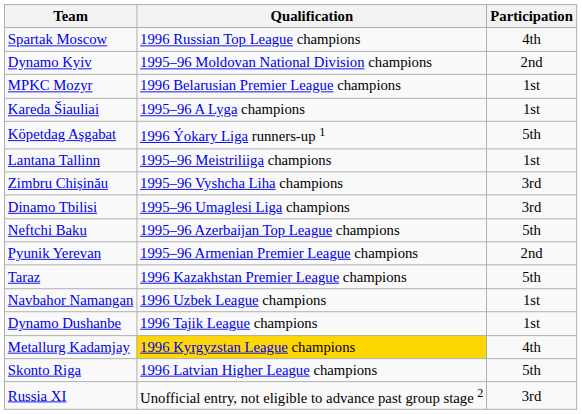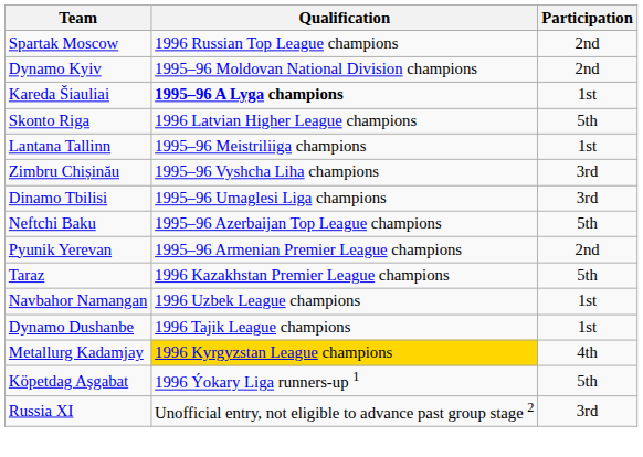 <table class="wikitable">
 <tr>
 <th>Team</th>
 <th>Qualification</th>
 <th>Participation</th>
 </tr>
 <tr>
 <td> <a href='#'>Spartak Moscow</a></td>
 <td><a href='#'>1996 Russian Top League</a> champions</td>
-<td align=center>4th</td>
+<td align=center>2nd</td>
 </tr>
 <tr>
 <td> <a href='#'>Dynamo Kyiv</a></td>
 <td><a href='#'>1995–96 Moldovan National Division</a> champions</td>
 <td align=center>2nd</td>
 </tr>
 <tr>
-<td> <a href='#'>MPKC Mozyr</a></td>
-<td><a href='#'>1996 Belarusian Premier League</a> champions</td>
+<td> <a href='#'>Kareda Šiauliai</a></td>
+<td><strong><a href='#'>1995–96 A Lyga</a> champions</strong></td>
 <td align=center>1st</td>
 </tr>
 <tr>
-<td> <a href='#'>Kareda Šiauliai</a></td>
-<td><a href='#'>1995–96 A Lyga</a> champions</td>
-<td align=center>1st</td>
-</tr>
-<tr>
-<td> <a href='#'>Köpetdag Aşgabat</a></td>
-<td><a href='#'>1996 Ýokary Liga</a> runners-up <sup>1</sup></td>
+<td> <a href='#'>Skonto Riga</a></td>
+<td><a href='#'>1996 Latvian Higher League</a> champions</td>
 <td align=center>5th</td>
 </tr>
 <tr>
 <td> <a href='#'>Lantana Tallinn</a></td>
 <td><a href='#'>1995–96 Meistriliiga</a> champions</td>
 <td align=center>1st</td>
 </tr>
 <tr>
 <td> <a href='#'>Zimbru Chișinău</a></td>
 <td><a href='#'>1995–96 Vyshcha Liha</a> champions</td>
 <td align=center>3rd</td>
 </tr>
 <tr>
 <td> <a href='#'>Dinamo Tbilisi</a></td>
 <td><a href='#'>1995–96 Umaglesi Liga</a> champions</td>
 <td align=center>3rd</td>
 </tr>
 <tr>
 <td> <a href='#'>Neftchi Baku</a></td>
 <td><a href='#'>1995–96 Azerbaijan Top League</a> champions</td>
 <td align=center>5th</td>
 </tr>
 <tr>
 <td> <a href='#'>Pyunik Yerevan</a></td>
 <td><a href='#'>1995–96 Armenian Premier League</a> champions</td>
 <td align=center>2nd</td>
 </tr>
 <tr>
 <td> <a href='#'>Taraz</a></td>
 <td><a href='#'>1996 Kazakhstan Premier League</a> champions</td>
 <td align=center>5th</td>
 </tr>
 <tr>
 <td> <a href='#'>Navbahor Namangan</a></td>
 <td><a href='#'>1996 Uzbek League</a> champions</td>
 <td align=center>1st</td>
 </tr>
 <tr>
 <td> <a href='#'>Dynamo Dushanbe</a></td>
 <td><a href='#'>1996 Tajik League</a> champions</td>
 <td align=center>1st</td>
 </tr>
 <tr>
 <td> <a href='#'>Metallurg Kadamjay</a></td>
 <td style="background: gold;"><a href='#'>1996 Kyrgyzstan League</a> champions</td>
 <td align=center>4th</td>
 </tr>
 <tr>
-<td> <a href='#'>Skonto Riga</a></td>
-<td><a href='#'>1996 Latvian Higher League</a> champions</td>
+<td> <a href='#'>Köpetdag Aşgabat</a></td>
+<td><a href='#'>1996 Ýokary Liga</a> runners-up <sup>1</sup></td>
 <td align=center>5th</td>
 </tr>
 <tr>
 <td> <a href='#'>Russia XI</a></td>
 <td>Unofficial entry, not eligible to advance past group stage <sup>2</sup></td>
 <td align=center>3rd</td>
 </tr>
 </table>
